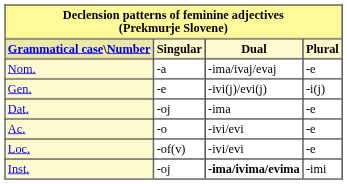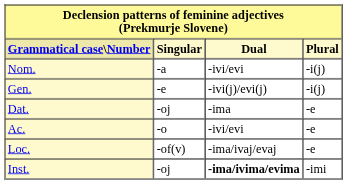 <table border="1" cellpadding="3" cellspacing="0">
 <tr>
 <td style="background:#fffa99" colspan=4 align="center"><strong>Declension patterns of feminine adjectives<br>(Prekmurje Slovene)</strong></td>
 </tr>
 <tr style="background:#fffacd">
 <th style="background:#eee8aa"><a href='#'>Grammatical case</a>\<a href='#'>Number</a></th>
 <th>Singular</th>
 <th>Dual</th>
 <th>Plural</th>
 </tr>
 <tr>
 <td style="background:#fffacd"><a href='#'>Nom.</a></td>
 <td>-a</td>
-<td>-ima/ivaj/evaj</td>
-<td>-e</td>
+<td>-ivi/evi</td>
+<td>-i(j)</td>
 </tr>
 <tr>
 <td style="background:#fffacd"><a href='#'>Gen.</a></td>
 <td>-e</td>
 <td>-ivi(j)/evi(j)</td>
 <td>-i(j)</td>
 </tr>
 <tr>
 <td style="background:#fffacd"><a href='#'>Dat.</a></td>
 <td>-oj</td>
 <td>-ima</td>
 <td>-e</td>
 </tr>
 <tr>
 <td style="background:#fffacd"><a href='#'>Ac.</a></td>
 <td>-o</td>
 <td>-ivi/evi</td>
 <td>-e</td>
 </tr>
 <tr>
 <td style="background:#fffacd"><a href='#'>Loc.</a></td>
 <td>-of(v)</td>
-<td>-ivi/evi</td>
+<td>-ima/ivaj/evaj</td>
 <td>-e</td>
 </tr>
 <tr>
 <td style="background:#fffacd"><a href='#'>Inst.</a></td>
 <td>-oj</td>
 <td><strong>-ima/ivima/evima</strong></td>
 <td>-imi</td>
 </tr>
 </table>
